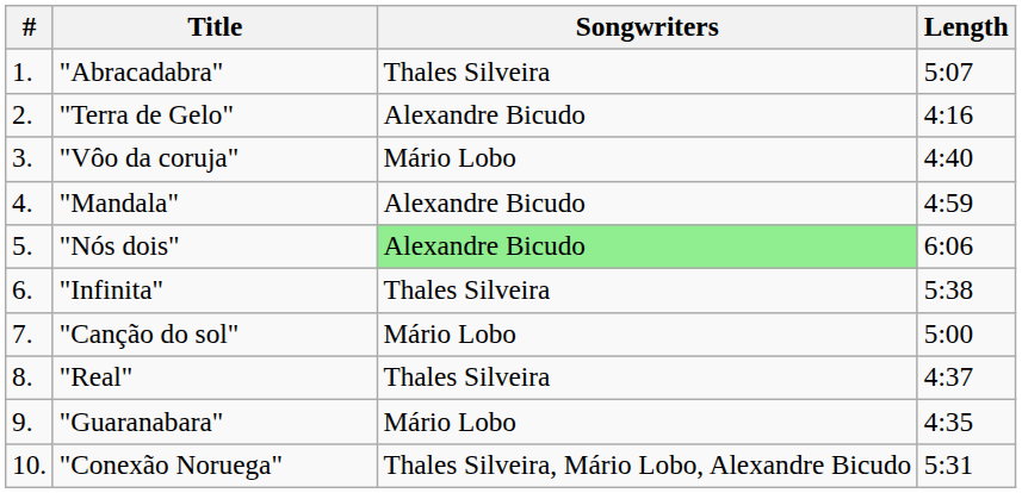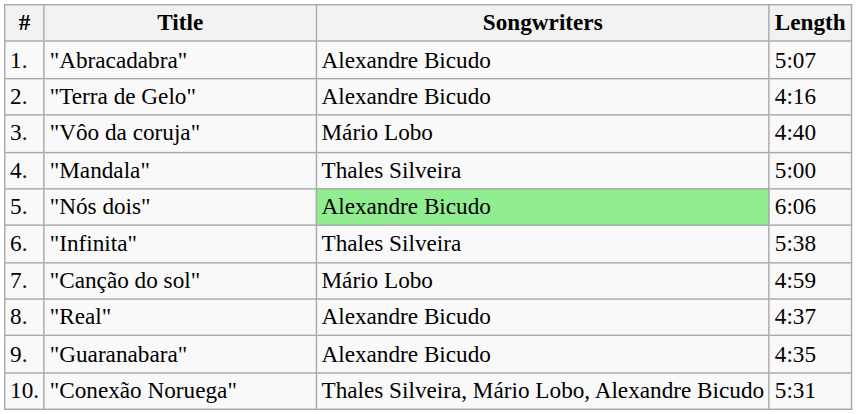 <table class="wikitable">
 <tr>
 <th>#</th>
 <th width="180">Title</th>
 <th>Songwriters</th>
 <th>Length</th>
 </tr>
 <tr>
 <td>1.</td>
 <td>"Abracadabra"</td>
-<td>Thales Silveira</td>
+<td>Alexandre Bicudo</td>
 <td>5:07</td>
 </tr>
 <tr>
 <td>2.</td>
 <td>"Terra de Gelo"</td>
 <td>Alexandre Bicudo</td>
 <td>4:16</td>
 </tr>
 <tr>
 <td>3.</td>
 <td>"Vôo da coruja"</td>
 <td>Mário Lobo</td>
 <td>4:40</td>
 </tr>
 <tr>
 <td>4.</td>
 <td>"Mandala"</td>
-<td>Alexandre Bicudo</td>
-<td>4:59</td>
+<td>Thales Silveira</td>
+<td>5:00</td>
 </tr>
 <tr>
 <td>5.</td>
 <td>"Nós dois"</td>
 <td style="background: lightgreen;">Alexandre Bicudo</td>
 <td>6:06</td>
 </tr>
 <tr>
 <td>6.</td>
 <td>"Infinita"</td>
 <td>Thales Silveira</td>
 <td>5:38</td>
 </tr>
 <tr>
 <td>7.</td>
 <td>"Canção do sol"</td>
 <td>Mário Lobo</td>
-<td>5:00</td>
+<td>4:59</td>
 </tr>
 <tr>
 <td>8.</td>
 <td>"Real"</td>
-<td>Thales Silveira</td>
+<td>Alexandre Bicudo</td>
 <td>4:37</td>
 </tr>
 <tr>
 <td>9.</td>
 <td>"Guaranabara"</td>
-<td>Mário Lobo</td>
+<td>Alexandre Bicudo</td>
 <td>4:35</td>
 </tr>
 <tr>
 <td>10.</td>
 <td>"Conexão Noruega"</td>
 <td>Thales Silveira, Mário Lobo, Alexandre Bicudo</td>
 <td>5:31</td>
 </tr>
 </table>
